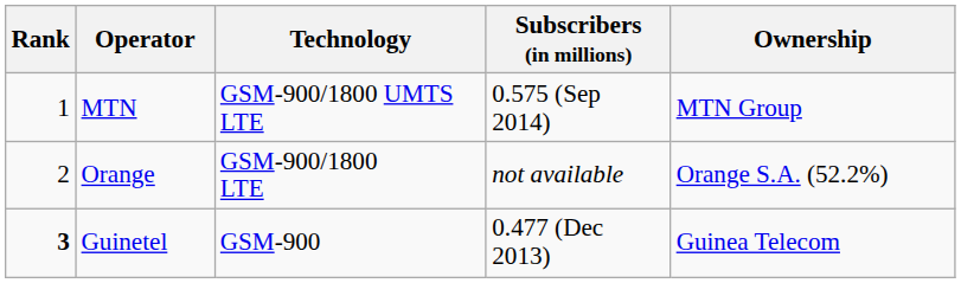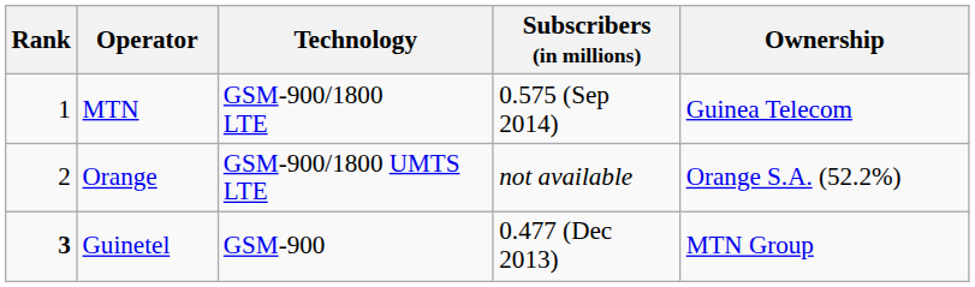 <table class="wikitable">
 <tr>
 <th style="width:3%;">Rank</th>
 <th style="width:15%;">Operator</th>
 <th style="width:30%;">Technology</th>
 <th style="width:20%;">Subscribers<br><small>(in millions)</small></th>
 <th style="width:32%;">Ownership</th>
 </tr>
 <tr>
 <td align=right>1</td>
 <td><a href='#'>MTN</a></td>
-<td><a href='#'>GSM</a>-900/1800 <a href='#'>UMTS</a><br><a href='#'>LTE</a></td>
+<td><a href='#'>GSM</a>-900/1800<br><a href='#'>LTE</a></td>
 <td>0.575 (Sep 2014)</td>
-<td><a href='#'>MTN Group</a></td>
+<td><a href='#'>Guinea Telecom</a></td>
 </tr>
 <tr>
 <td align=right>2</td>
 <td><a href='#'>Orange</a></td>
-<td><a href='#'>GSM</a>-900/1800<br><a href='#'>LTE</a></td>
+<td><a href='#'>GSM</a>-900/1800 <a href='#'>UMTS</a><br><a href='#'>LTE</a></td>
 <td><em>not available</em></td>
 <td><a href='#'>Orange S.A.</a> (52.2%)</td>
 </tr>
 <tr>
 <td align=right><strong>3</strong></td>
 <td><a href='#'>Guinetel</a></td>
 <td><a href='#'>GSM</a>-900</td>
 <td>0.477 (Dec 2013)</td>
-<td><a href='#'>Guinea Telecom</a></td>
+<td><a href='#'>MTN Group</a></td>
 </tr>
 </table>
